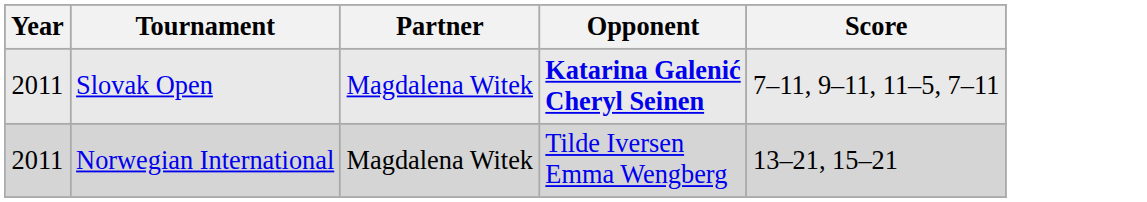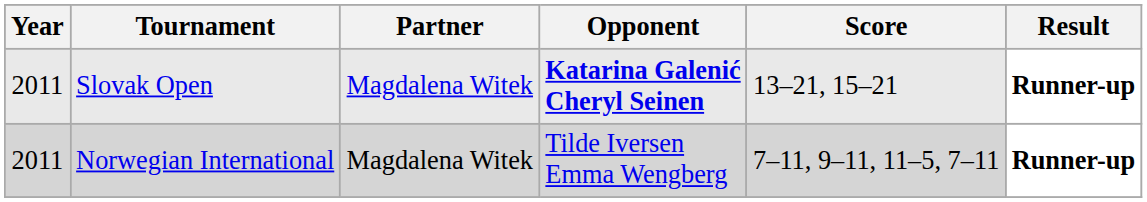 <table class="sortable wikitable" style="font-size: 90%;">
 <tr>
 <th>Year</th>
 <th>Tournament</th>
 <th>Partner</th>
 <th>Opponent</th>
 <th>Score</th>
+<th>Result</th>
 </tr>
 <tr style="background:#E9E9E9">
 <td align="center">2011</td>
 <td align="left"><a href='#'>Slovak Open</a></td>
 <td align="left"> <a href='#'>Magdalena Witek</a></td>
 <td align="left"><strong> <a href='#'>Katarina Galenić</a> <br>  <a href='#'>Cheryl Seinen</a></strong></td>
-<td align="left">7–11, 9–11, 11–5, 7–11</td>
+<td align="left">13–21, 15–21</td>
+<td style="text-align:left; background:white"> <strong>Runner-up</strong></td>
 </tr>
 <tr style="background:#D5D5D5">
 <td align="center">2011</td>
 <td align="left"><a href='#'>Norwegian International</a></td>
 <td align="left"> Magdalena Witek</td>
 <td align="left"> <a href='#'>Tilde Iversen</a> <br>  <a href='#'>Emma Wengberg</a></td>
-<td align="left">13–21, 15–21</td>
+<td align="left">7–11, 9–11, 11–5, 7–11</td>
+<td style="text-align:left; background:white"> <strong>Runner-up</strong></td>
 </tr>
 </table>
